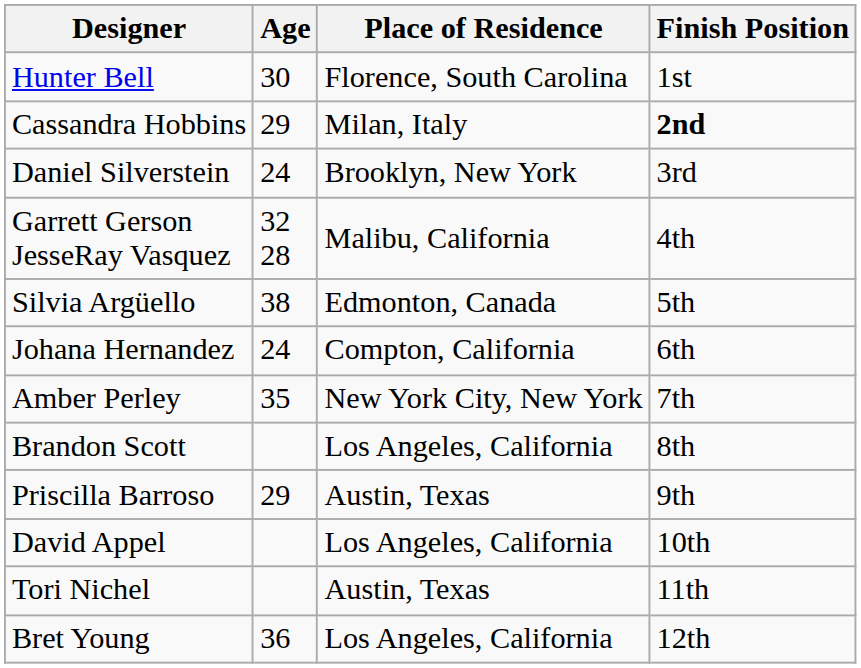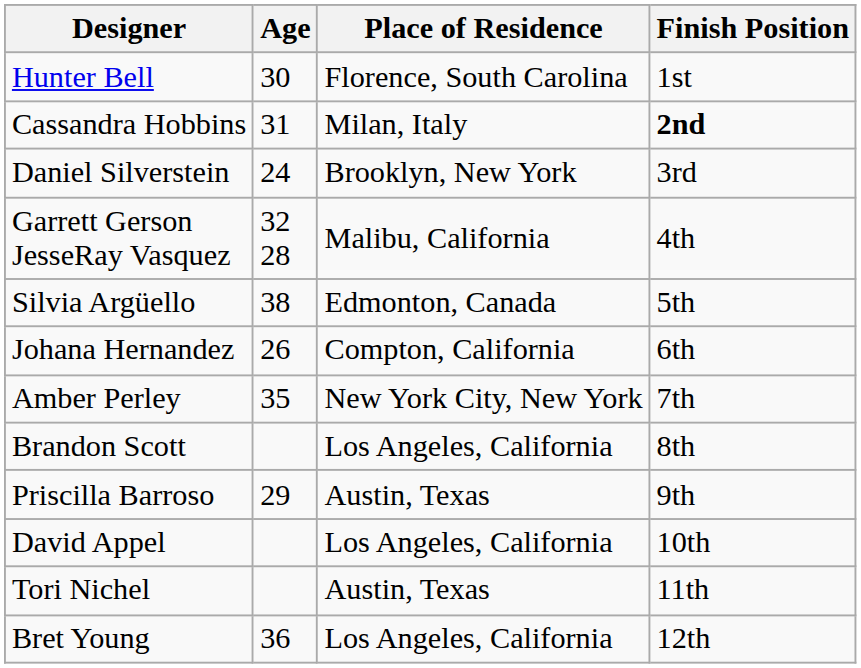 <table class="wikitable">
 <tr>
 <th>Designer</th>
 <th>Age</th>
 <th>Place of Residence</th>
 <th>Finish Position</th>
 </tr>
 <tr>
 <td><a href='#'>Hunter Bell</a></td>
 <td>30</td>
 <td>Florence, South Carolina</td>
 <td>1st</td>
 </tr>
 <tr>
 <td>Cassandra Hobbins</td>
-<td>29</td>
+<td>31</td>
 <td>Milan, Italy</td>
 <td><strong>2nd</strong></td>
 </tr>
 <tr>
 <td>Daniel Silverstein</td>
 <td>24</td>
 <td>Brooklyn, New York</td>
 <td>3rd</td>
 </tr>
 <tr>
 <td>Garrett Gerson<br>JesseRay Vasquez</td>
 <td>32<br>28</td>
 <td>Malibu, California</td>
 <td>4th</td>
 </tr>
 <tr>
 <td>Silvia Argüello</td>
 <td>38</td>
 <td>Edmonton, Canada</td>
 <td>5th</td>
 </tr>
 <tr>
 <td>Johana Hernandez</td>
-<td>24</td>
+<td>26</td>
 <td>Compton, California</td>
 <td>6th</td>
 </tr>
 <tr>
 <td>Amber Perley</td>
 <td>35</td>
 <td>New York City, New York</td>
 <td>7th</td>
 </tr>
 <tr>
 <td>Brandon Scott</td>
 <td></td>
 <td>Los Angeles, California</td>
 <td>8th</td>
 </tr>
 <tr>
 <td>Priscilla Barroso</td>
 <td>29</td>
 <td>Austin, Texas</td>
 <td>9th</td>
 </tr>
 <tr>
 <td>David Appel</td>
 <td></td>
 <td>Los Angeles, California</td>
 <td>10th</td>
 </tr>
 <tr>
 <td>Tori Nichel</td>
 <td></td>
 <td>Austin, Texas</td>
 <td>11th</td>
 </tr>
 <tr>
 <td>Bret Young</td>
 <td>36</td>
 <td>Los Angeles, California</td>
 <td>12th</td>
 </tr>
 </table>
